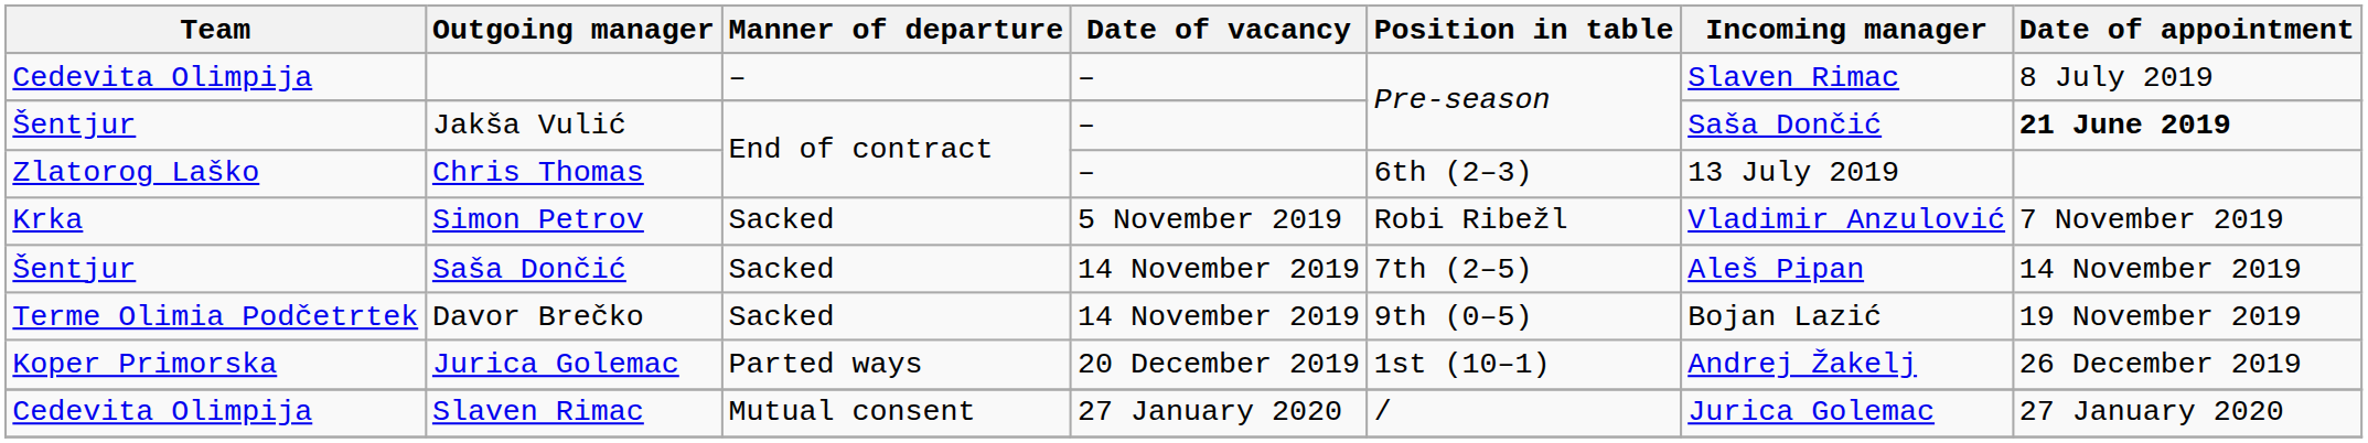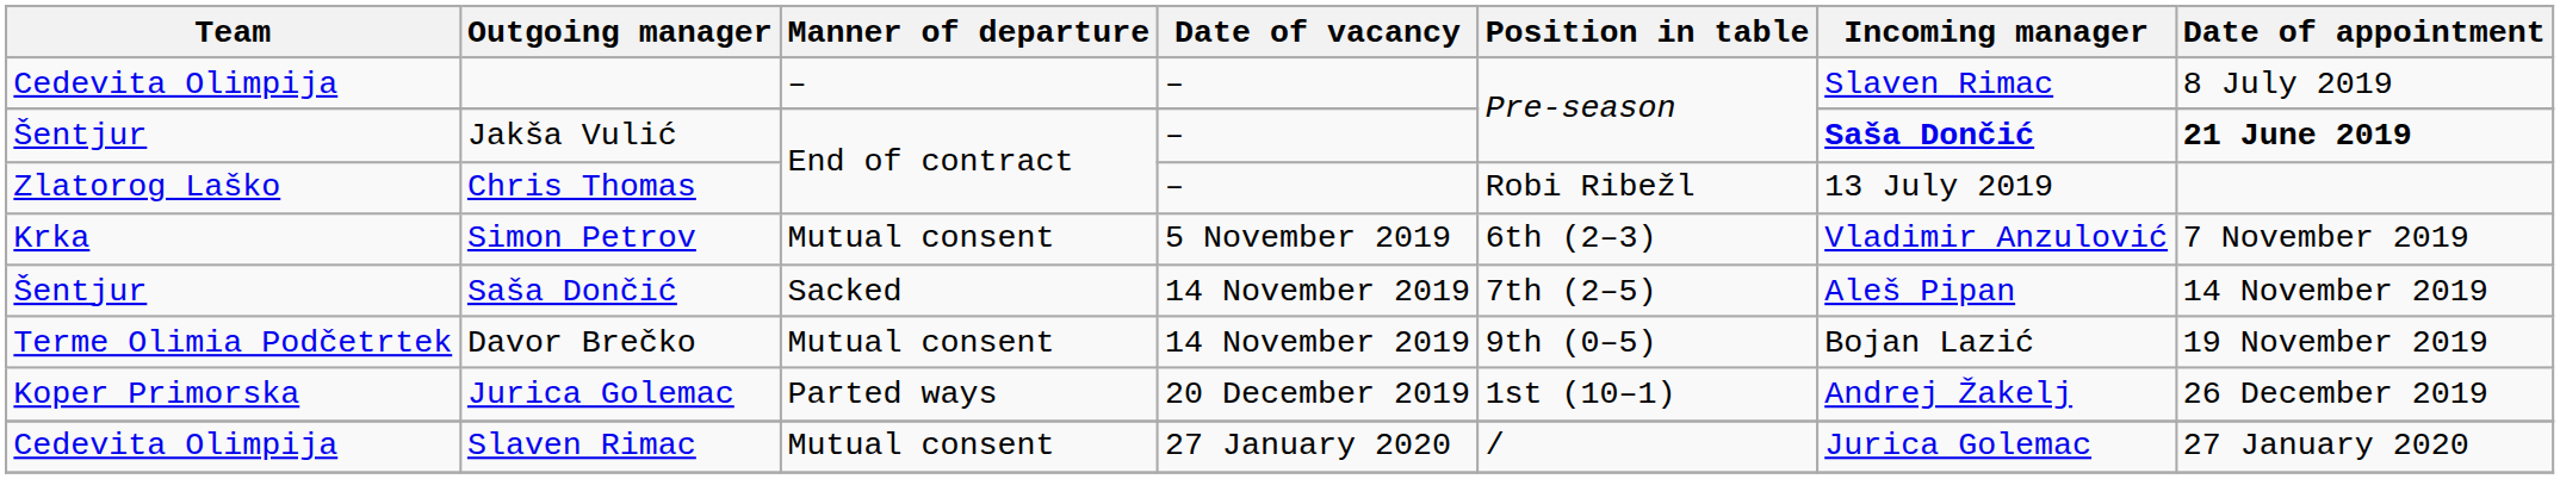 <table class="wikitable sortable">
 <tr>
 <th>Team</th>
 <th>Outgoing manager</th>
 <th>Manner of departure</th>
 <th>Date of vacancy</th>
 <th>Position in table</th>
 <th>Incoming manager</th>
 <th>Date of appointment</th>
 </tr>
 <tr>
 <td><a href='#'>Cedevita Olimpija</a></td>
 <td></td>
 <td>–</td>
 <td>–</td>
 <td rowspan=3><em>Pre-season</em></td>
 <td> <a href='#'>Slaven Rimac</a></td>
 <td>8 July 2019</td>
 </tr>
 <tr>
 </tr>
 <tr>
 <td><a href='#'>Šentjur</a></td>
 <td> Jakša Vulić</td>
 <td rowspan=2>End of contract</td>
 <td>–</td>
-<td> <a href='#'>Saša Dončić</a></td>
+<td><strong> <a href='#'>Saša Dončić</a></strong></td>
 <td><strong>21 June 2019</strong></td>
 </tr>
 <tr>
 <td><a href='#'>Zlatorog Laško</a></td>
 <td> <a href='#'>Chris Thomas</a></td>
 <td>–</td>
-<td>6th (2–3)</td>
+<td> Robi Ribežl</td>
 <td>13 July 2019</td>
 </tr>
 <tr>
 <td><a href='#'>Krka</a></td>
 <td> <a href='#'>Simon Petrov</a></td>
-<td>Sacked</td>
+<td>Mutual consent</td>
 <td>5 November 2019 </td>
-<td> Robi Ribežl</td>
+<td>6th (2–3)</td>
 <td> <a href='#'>Vladimir Anzulović</a></td>
 <td>7 November 2019</td>
 </tr>
 <tr>
 <td><a href='#'>Šentjur</a></td>
 <td> <a href='#'>Saša Dončić</a></td>
 <td>Sacked</td>
 <td>14 November 2019</td>
 <td>7th (2–5)</td>
 <td> <a href='#'>Aleš Pipan</a></td>
 <td>14 November 2019</td>
 </tr>
 <tr>
 <td><a href='#'>Terme Olimia Podčetrtek</a></td>
 <td> Davor Brečko</td>
-<td>Sacked</td>
+<td>Mutual consent</td>
 <td>14 November 2019</td>
 <td>9th (0–5)</td>
 <td> Bojan Lazić</td>
 <td>19 November 2019</td>
 </tr>
 <tr>
 <td><a href='#'>Koper Primorska</a></td>
 <td> <a href='#'>Jurica Golemac</a></td>
 <td>Parted ways</td>
 <td>20 December 2019</td>
 <td>1st (10–1)</td>
 <td> <a href='#'>Andrej Žakelj</a></td>
 <td>26 December 2019</td>
 </tr>
 <tr>
 </tr>
 <tr>
 <td><a href='#'>Cedevita Olimpija</a></td>
 <td> <a href='#'>Slaven Rimac</a></td>
 <td>Mutual consent</td>
 <td>27 January 2020</td>
 <td>/</td>
 <td> <a href='#'>Jurica Golemac</a></td>
 <td>27 January 2020</td>
 </tr>
 <tr>
 </tr>
 </table>
